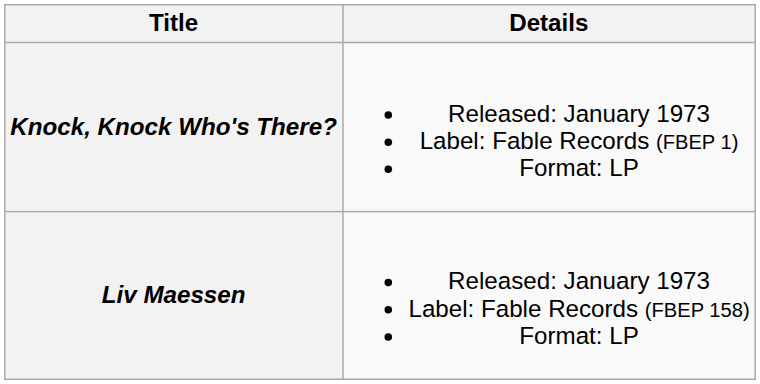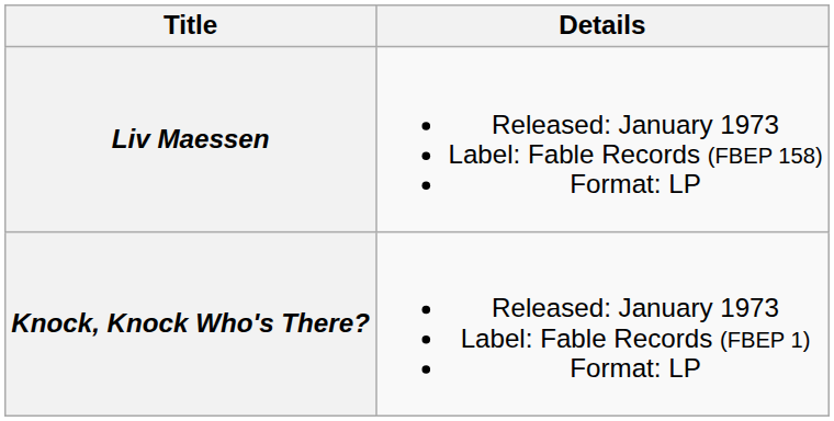 <table class="wikitable plainrowheaders" style="text-align:center;" border="1">
 <tr>
 <th scope="col">Title</th>
 <th scope="col">Details</th>
 </tr>
 <tr>
+<th scope="row"><em>Liv Maessen</em></th>
+<td><br><ul><li>Released: January 1973</li><li>Label: Fable Records <small>(FBEP 158)</small></li><li>Format: LP</li></ul></td>
+</tr>
+<tr>
 <th scope="row"><em>Knock, Knock Who's There?</em></th>
 <td><br><ul><li>Released: January 1973</li><li>Label: Fable Records <small>(FBEP 1)</small></li><li>Format: LP</li></ul></td>
 </tr>
-<tr>
-<th scope="row"><em>Liv Maessen</em></th>
-<td><br><ul><li>Released: January 1973</li><li>Label: Fable Records <small>(FBEP 158)</small></li><li>Format: LP</li></ul></td>
-</tr>
 </table>
